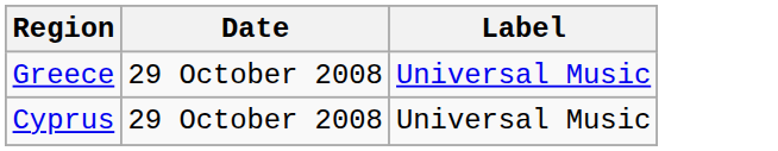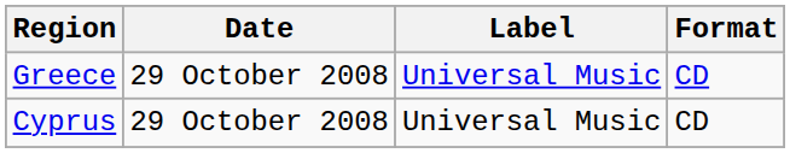 <table class="sortable wikitable">
 <tr>
 <th scope="col">Region</th>
 <th scope="col">Date</th>
 <th scope="col">Label</th>
+<th scope="col">Format</th>
 </tr>
 <tr>
 <td><a href='#'>Greece</a></td>
 <td>29 October 2008</td>
 <td><a href='#'>Universal Music</a></td>
+<td><a href='#'>CD</a></td>
 </tr>
 <tr>
 <td><a href='#'>Cyprus</a></td>
 <td>29 October 2008</td>
 <td>Universal Music</td>
+<td>CD</td>
 </tr>
 </table>
